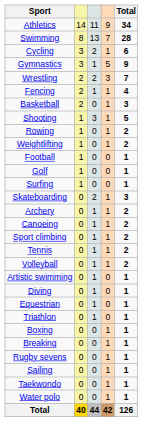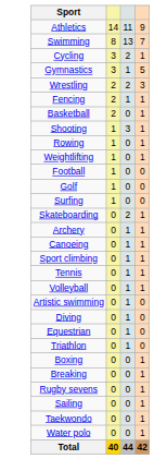 <table class=wikitable style=font-size:85%;float:right;text-align:center>
 <tr>
 <th>Sport</th>
 <td bgcolor=F7F6A8></td>
 <td bgcolor=DCE5E5></td>
 <td bgcolor=FFDAB9></td>
-<th>Total</th>
 </tr>
 <tr>
 <td><a href='#'>Athletics</a></td>
 <td bgcolor=F7F6A8>14</td>
 <td bgcolor=DCE5E5>11</td>
 <td bgcolor=FFDAB9>9</td>
-<td><strong>34</strong></td>
 </tr>
 <tr>
 <td><a href='#'>Swimming</a></td>
 <td bgcolor=F7F6A8>8</td>
 <td bgcolor=DCE5E5>13</td>
 <td bgcolor=FFDAB9>7</td>
-<td><strong>28</strong></td>
 </tr>
 <tr>
 <td><a href='#'>Cycling</a></td>
 <td bgcolor=F7F6A8>3</td>
 <td bgcolor=DCE5E5>2</td>
 <td bgcolor=FFDAB9>1</td>
-<td><strong>6</strong></td>
 </tr>
 <tr>
 <td><a href='#'>Gymnastics</a></td>
 <td bgcolor=F7F6A8>3</td>
 <td bgcolor=DCE5E5>1</td>
 <td bgcolor=FFDAB9>5</td>
-<td><strong>9</strong></td>
 </tr>
 <tr>
 <td><a href='#'>Wrestling</a></td>
 <td bgcolor=F7F6A8>2</td>
 <td bgcolor=DCE5E5>2</td>
 <td bgcolor=FFDAB9>3</td>
-<td><strong>7</strong></td>
 </tr>
 <tr>
 <td><a href='#'>Fencing</a></td>
 <td bgcolor=F7F6A8>2</td>
 <td bgcolor=DCE5E5>1</td>
 <td bgcolor=FFDAB9>1</td>
-<td><strong>4</strong></td>
 </tr>
 <tr>
 <td><a href='#'>Basketball</a></td>
 <td bgcolor=F7F6A8>2</td>
 <td bgcolor=DCE5E5>0</td>
 <td bgcolor=FFDAB9>1</td>
-<td><strong>3</strong></td>
 </tr>
 <tr>
 <td><a href='#'>Shooting</a></td>
 <td bgcolor=F7F6A8>1</td>
 <td bgcolor=DCE5E5>3</td>
 <td bgcolor=FFDAB9>1</td>
-<td><strong>5</strong></td>
 </tr>
 <tr>
 <td><a href='#'>Rowing</a></td>
 <td bgcolor=F7F6A8>1</td>
 <td bgcolor=DCE5E5>0</td>
 <td bgcolor=FFDAB9>1</td>
-<td><strong>2</strong></td>
 </tr>
 <tr>
 <td><a href='#'>Weightlifting</a></td>
 <td bgcolor=F7F6A8>1</td>
 <td bgcolor=DCE5E5>0</td>
 <td bgcolor=FFDAB9>1</td>
-<td><strong>2</strong></td>
 </tr>
 <tr>
 <td><a href='#'>Football</a></td>
 <td bgcolor=F7F6A8>1</td>
 <td bgcolor=DCE5E5>0</td>
 <td bgcolor=FFDAB9>0</td>
-<td><strong>1</strong></td>
 </tr>
 <tr>
 <td><a href='#'>Golf</a></td>
 <td bgcolor=F7F6A8>1</td>
 <td bgcolor=DCE5E5>0</td>
 <td bgcolor=FFDAB9>0</td>
-<td><strong>1</strong></td>
 </tr>
 <tr>
 <td><a href='#'>Surfing</a></td>
 <td bgcolor=F7F6A8>1</td>
 <td bgcolor=DCE5E5>0</td>
 <td bgcolor=FFDAB9>0</td>
-<td><strong>1</strong></td>
 </tr>
 <tr>
 <td><a href='#'>Skateboarding</a></td>
 <td bgcolor=F7F6A8>0</td>
 <td bgcolor=DCE5E5>2</td>
 <td bgcolor=FFDAB9>1</td>
-<td><strong>3</strong></td>
 </tr>
 <tr>
 <td><a href='#'>Archery</a></td>
 <td bgcolor=F7F6A8>0</td>
 <td bgcolor=DCE5E5>1</td>
 <td bgcolor=FFDAB9>1</td>
-<td><strong>2</strong></td>
 </tr>
 <tr>
 <td><a href='#'>Canoeing</a></td>
 <td bgcolor=F7F6A8>0</td>
 <td bgcolor=DCE5E5>1</td>
 <td bgcolor=FFDAB9>1</td>
-<td><strong>2</strong></td>
 </tr>
 <tr>
 <td><a href='#'>Sport climbing</a></td>
 <td bgcolor=F7F6A8>0</td>
 <td bgcolor=DCE5E5>1</td>
 <td bgcolor=FFDAB9>1</td>
-<td><strong>2</strong></td>
 </tr>
 <tr>
 <td><a href='#'>Tennis</a></td>
 <td bgcolor=F7F6A8>0</td>
 <td bgcolor=DCE5E5>1</td>
 <td bgcolor=FFDAB9>1</td>
-<td><strong>2</strong></td>
 </tr>
 <tr>
 <td><a href='#'>Volleyball</a></td>
 <td bgcolor=F7F6A8>0</td>
 <td bgcolor=DCE5E5>1</td>
 <td bgcolor=FFDAB9>1</td>
-<td><strong>2</strong></td>
 </tr>
 <tr>
 <td><a href='#'>Artistic swimming</a></td>
 <td bgcolor=F7F6A8>0</td>
 <td bgcolor=DCE5E5>1</td>
 <td bgcolor=FFDAB9>0</td>
-<td><strong>1</strong></td>
 </tr>
 <tr>
 <td><a href='#'>Diving</a></td>
 <td bgcolor=F7F6A8>0</td>
 <td bgcolor=DCE5E5>1</td>
 <td bgcolor=FFDAB9>0</td>
-<td><strong>1</strong></td>
 </tr>
 <tr>
 <td><a href='#'>Equestrian</a></td>
 <td bgcolor=F7F6A8>0</td>
 <td bgcolor=DCE5E5>1</td>
 <td bgcolor=FFDAB9>0</td>
-<td><strong>1</strong></td>
 </tr>
 <tr>
 <td><a href='#'>Triathlon</a></td>
 <td bgcolor=F7F6A8>0</td>
 <td bgcolor=DCE5E5>1</td>
 <td bgcolor=FFDAB9>0</td>
-<td><strong>1</strong></td>
 </tr>
 <tr>
 <td><a href='#'>Boxing</a></td>
 <td bgcolor=F7F6A8>0</td>
 <td bgcolor=DCE5E5>0</td>
 <td bgcolor=FFDAB9>1</td>
-<td><strong>1</strong></td>
 </tr>
 <tr>
 <td><a href='#'>Breaking</a></td>
 <td bgcolor=F7F6A8>0</td>
 <td bgcolor=DCE5E5>0</td>
 <td bgcolor=FFDAB9>1</td>
-<td><strong>1</strong></td>
 </tr>
 <tr>
 <td><a href='#'>Rugby sevens</a></td>
 <td bgcolor=F7F6A8>0</td>
 <td bgcolor=DCE5E5>0</td>
 <td bgcolor=FFDAB9>1</td>
-<td><strong>1</strong></td>
 </tr>
 <tr>
 <td><a href='#'>Sailing</a></td>
 <td bgcolor=F7F6A8>0</td>
 <td bgcolor=DCE5E5>0</td>
 <td bgcolor=FFDAB9>1</td>
-<td><strong>1</strong></td>
 </tr>
 <tr>
 <td><a href='#'>Taekwondo</a></td>
 <td bgcolor=F7F6A8>0</td>
 <td bgcolor=DCE5E5>0</td>
 <td bgcolor=FFDAB9>1</td>
-<td><strong>1</strong></td>
 </tr>
 <tr>
 <td><a href='#'>Water polo</a></td>
 <td bgcolor=F7F6A8>0</td>
 <td bgcolor=DCE5E5>0</td>
 <td bgcolor=FFDAB9>1</td>
-<td><strong>1</strong></td>
 </tr>
 <tr>
 <th>Total</th>
 <th style=background:gold>40</th>
 <th style=background:silver>44</th>
 <th style=background:#c96>42</th>
-<th>126</th>
 </tr>
 </table>
